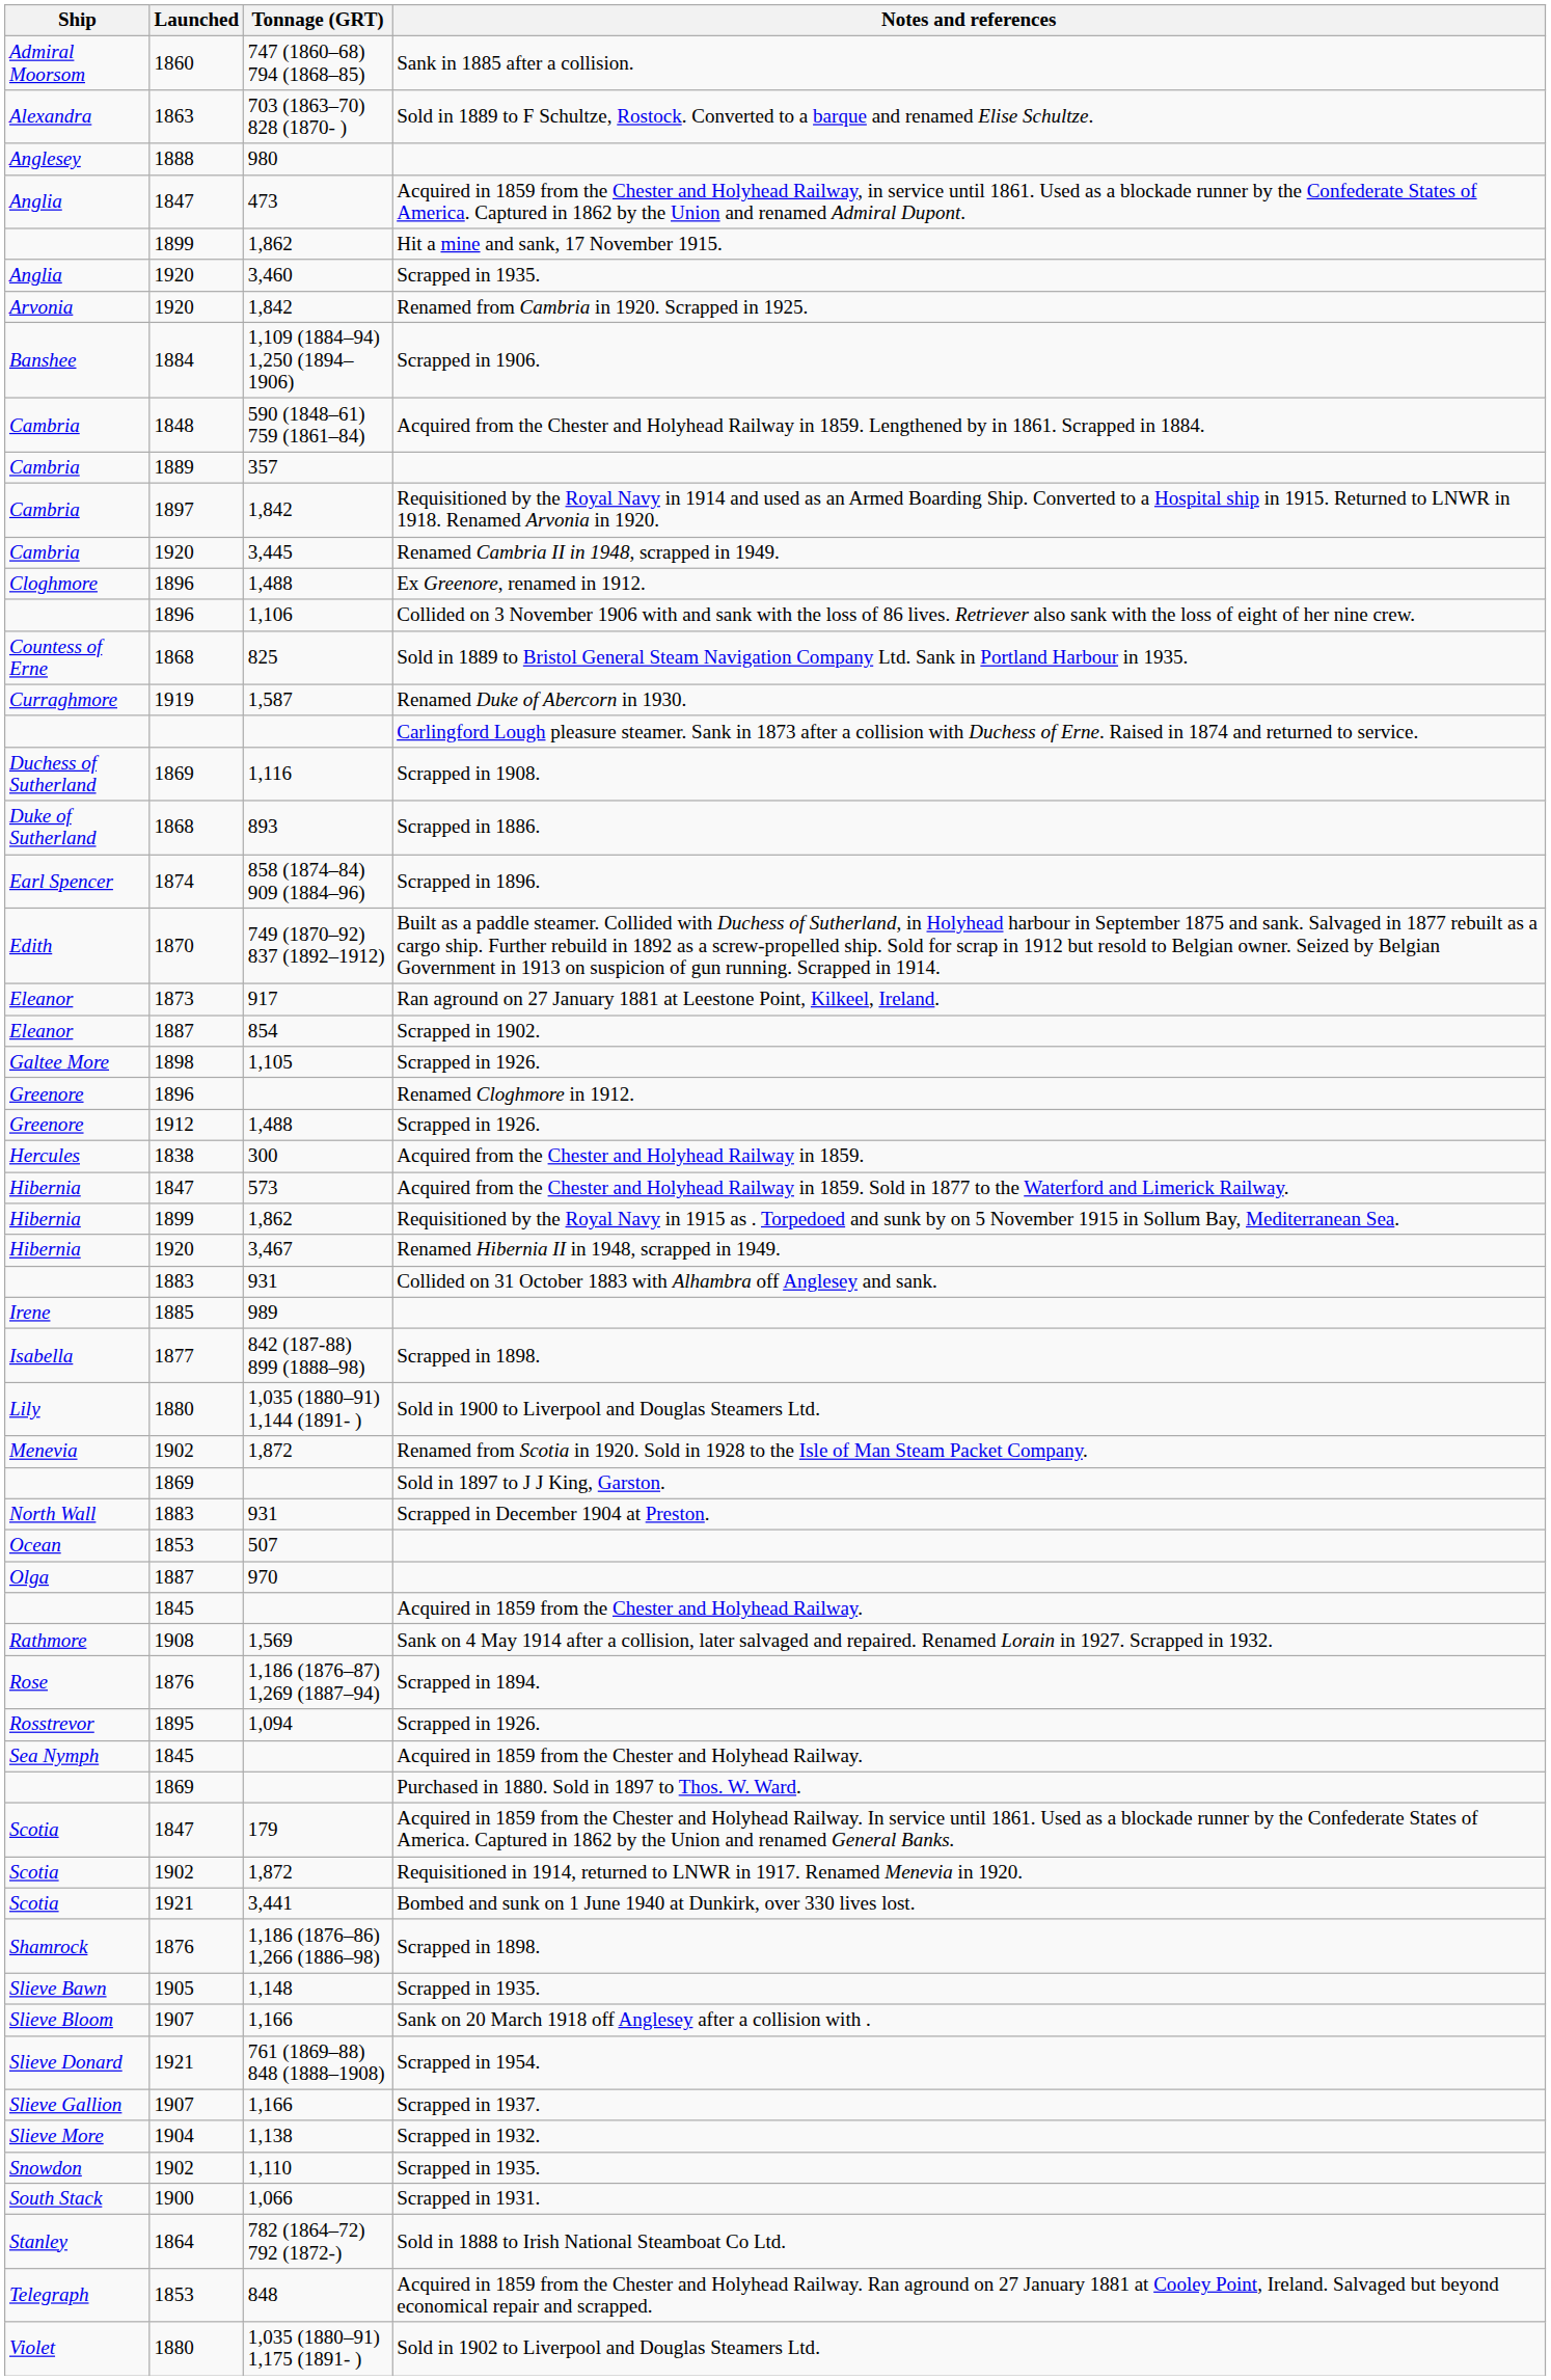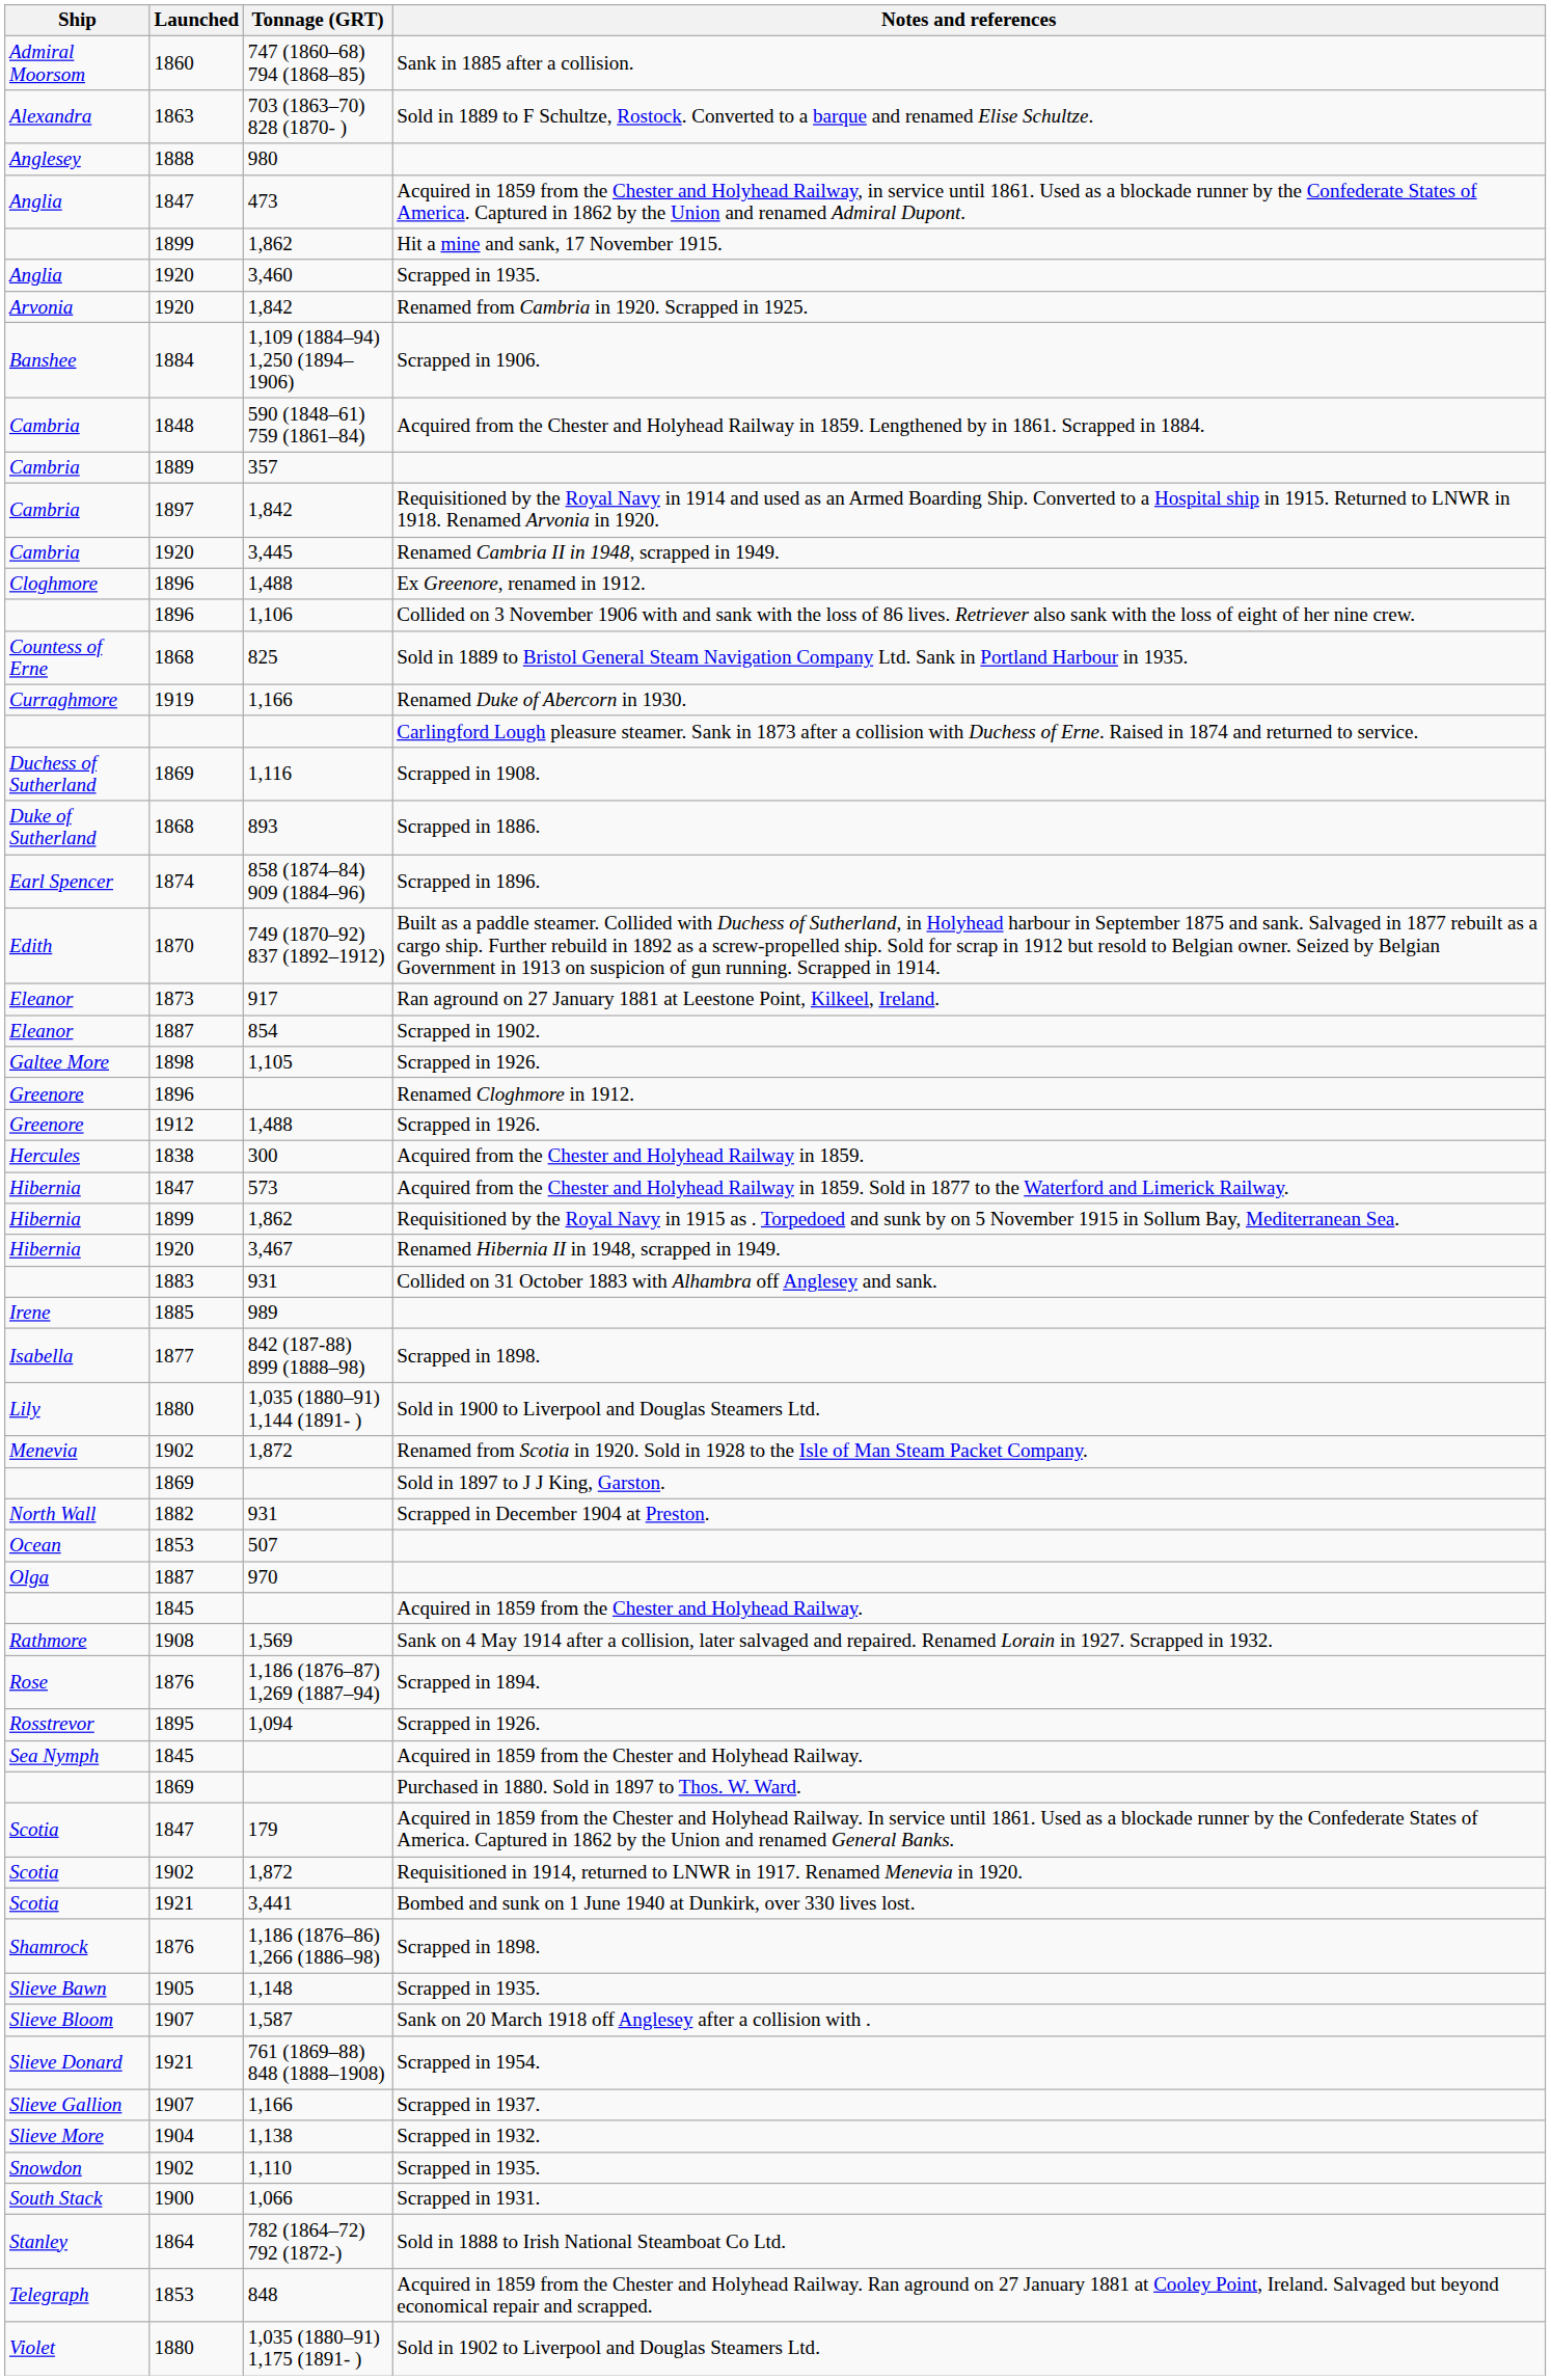 <table class="wikitable">
 <tr>
 <th>Ship</th>
 <th>Launched</th>
 <th>Tonnage (GRT)</th>
 <th>Notes and references</th>
 </tr>
 <tr>
 <td><a href='#'><em>Admiral Moorsom</em></a></td>
 <td>1860</td>
 <td>747 (1860–68)<br>794 (1868–85)</td>
 <td>Sank in 1885 after a collision.</td>
 </tr>
 <tr>
 <td><a href='#'><em>Alexandra</em></a></td>
 <td>1863</td>
 <td>703 (1863–70)<br>828 (1870- )</td>
 <td>Sold in 1889 to F Schultze, <a href='#'>Rostock</a>. Converted to a <a href='#'>barque</a> and renamed <em>Elise Schultze</em>.</td>
 </tr>
 <tr>
 <td><a href='#'><em>Anglesey</em></a></td>
 <td>1888</td>
 <td>980</td>
 <td></td>
 </tr>
 <tr>
 <td><a href='#'><em>Anglia</em></a></td>
 <td>1847</td>
 <td>473</td>
 <td>Acquired in 1859 from the <a href='#'>Chester and Holyhead Railway</a>, in service until 1861. Used as a blockade runner by the <a href='#'>Confederate States of America</a>. Captured in 1862 by the <a href='#'>Union</a> and renamed <em>Admiral Dupont</em>.</td>
 </tr>
 <tr>
 <td></td>
 <td>1899</td>
 <td>1,862</td>
 <td>Hit a <a href='#'>mine</a> and sank, 17 November 1915.</td>
 </tr>
 <tr>
 <td><a href='#'><em>Anglia</em></a></td>
 <td>1920</td>
 <td>3,460</td>
 <td>Scrapped in 1935.</td>
 </tr>
 <tr>
 <td><a href='#'><em>Arvonia</em></a></td>
 <td>1920</td>
 <td>1,842</td>
 <td>Renamed from <em>Cambria</em> in 1920. Scrapped in 1925.</td>
 </tr>
 <tr>
 <td><a href='#'><em>Banshee</em></a></td>
 <td>1884</td>
 <td>1,109 (1884–94)<br>1,250 (1894–1906)</td>
 <td>Scrapped in 1906.</td>
 </tr>
 <tr>
 <td><a href='#'><em>Cambria</em></a></td>
 <td>1848</td>
 <td>590 (1848–61)<br>759 (1861–84)</td>
 <td>Acquired from the Chester and Holyhead Railway in 1859. Lengthened by  in 1861. Scrapped in 1884.</td>
 </tr>
 <tr>
 <td><a href='#'><em>Cambria</em></a></td>
 <td>1889</td>
 <td>357</td>
 <td></td>
 </tr>
 <tr>
 <td><a href='#'><em>Cambria</em></a></td>
 <td>1897</td>
 <td>1,842</td>
 <td>Requisitioned by the <a href='#'>Royal Navy</a> in 1914 and used as an Armed Boarding Ship. Converted to a <a href='#'>Hospital ship</a> in 1915. Returned to LNWR in 1918. Renamed <em>Arvonia</em> in 1920.</td>
 </tr>
 <tr>
 <td><a href='#'><em>Cambria</em></a></td>
 <td>1920</td>
 <td>3,445</td>
 <td>Renamed <em>Cambria II in 1948</em>, scrapped in 1949.</td>
 </tr>
 <tr>
 <td><a href='#'><em>Cloghmore</em></a></td>
 <td>1896</td>
 <td>1,488</td>
 <td>Ex <em>Greenore</em>, renamed in 1912.</td>
 </tr>
 <tr>
 <td></td>
 <td>1896</td>
 <td>1,106</td>
 <td>Collided on 3 November 1906 with  and sank with the loss of 86 lives. <em>Retriever</em> also sank with the loss of eight of her nine crew.</td>
 </tr>
 <tr>
 <td><a href='#'><em>Countess of Erne</em></a></td>
 <td>1868</td>
 <td>825</td>
 <td>Sold in 1889 to <a href='#'>Bristol General Steam Navigation Company</a> Ltd. Sank in <a href='#'>Portland Harbour</a> in 1935.</td>
 </tr>
 <tr>
 <td><a href='#'><em>Curraghmore</em></a></td>
 <td>1919</td>
-<td>1,587</td>
+<td>1,166</td>
 <td>Renamed <em>Duke of Abercorn</em> in 1930.</td>
 </tr>
 <tr>
 <td></td>
 <td></td>
 <td></td>
 <td><a href='#'>Carlingford Lough</a> pleasure steamer. Sank in 1873 after a collision with <em>Duchess of Erne</em>. Raised in 1874 and returned to service.</td>
 </tr>
 <tr>
 <td><a href='#'><em>Duchess of Sutherland</em></a></td>
 <td>1869</td>
 <td>1,116</td>
 <td>Scrapped in 1908.</td>
 </tr>
 <tr>
 <td><a href='#'><em>Duke of Sutherland</em></a></td>
 <td>1868</td>
 <td>893</td>
 <td>Scrapped in 1886.</td>
 </tr>
 <tr>
 <td><a href='#'><em>Earl Spencer</em></a></td>
 <td>1874</td>
 <td>858 (1874–84)<br>909 (1884–96)</td>
 <td>Scrapped in 1896.</td>
 </tr>
 <tr>
 <td><a href='#'><em>Edith</em></a></td>
 <td>1870</td>
 <td>749 (1870–92)<br>837 (1892–1912)</td>
 <td>Built as a paddle steamer. Collided with <em>Duchess of Sutherland</em>, in <a href='#'>Holyhead</a> harbour in September 1875 and sank. Salvaged in 1877 rebuilt as a cargo ship. Further rebuild in 1892 as a screw-propelled ship. Sold for scrap in 1912 but resold to Belgian owner. Seized by Belgian Government in 1913 on suspicion of gun running. Scrapped in 1914.</td>
 </tr>
 <tr>
 <td><a href='#'><em>Eleanor</em></a></td>
 <td>1873</td>
 <td>917</td>
 <td>Ran aground on 27 January 1881 at Leestone Point, <a href='#'>Kilkeel</a>, <a href='#'>Ireland</a>.</td>
 </tr>
 <tr>
 <td><a href='#'><em>Eleanor</em></a></td>
 <td>1887</td>
 <td>854</td>
 <td>Scrapped in 1902.</td>
 </tr>
 <tr>
 <td><a href='#'><em>Galtee More</em></a></td>
 <td>1898</td>
 <td>1,105</td>
 <td>Scrapped in 1926.</td>
 </tr>
 <tr>
 <td><a href='#'><em>Greenore</em></a></td>
 <td>1896</td>
 <td></td>
 <td>Renamed <em>Cloghmore</em> in 1912.</td>
 </tr>
 <tr>
 <td><a href='#'><em>Greenore</em></a></td>
 <td>1912</td>
 <td>1,488</td>
 <td>Scrapped in 1926.</td>
 </tr>
 <tr>
 <td><a href='#'><em>Hercules</em></a></td>
 <td>1838</td>
 <td>300</td>
 <td>Acquired from the <a href='#'>Chester and Holyhead Railway</a> in 1859.</td>
 </tr>
 <tr>
 <td><a href='#'><em>Hibernia</em></a></td>
 <td>1847</td>
 <td>573</td>
 <td>Acquired from the <a href='#'>Chester and Holyhead Railway</a> in 1859. Sold in 1877 to the <a href='#'>Waterford and Limerick Railway</a>.</td>
 </tr>
 <tr>
 <td><a href='#'><em>Hibernia</em></a></td>
 <td>1899</td>
 <td>1,862</td>
 <td>Requisitioned by the <a href='#'>Royal Navy</a> in 1915 as . <a href='#'>Torpedoed</a> and sunk by  on 5 November 1915 in Sollum Bay, <a href='#'>Mediterranean Sea</a>.</td>
 </tr>
 <tr>
 <td><a href='#'><em>Hibernia</em></a></td>
 <td>1920</td>
 <td>3,467</td>
 <td>Renamed <em>Hibernia II</em> in 1948, scrapped in 1949.</td>
 </tr>
 <tr>
 <td></td>
 <td>1883</td>
 <td>931</td>
 <td>Collided on 31 October 1883 with <em>Alhambra</em> off <a href='#'>Anglesey</a> and sank.</td>
 </tr>
 <tr>
 <td><a href='#'><em>Irene</em></a></td>
 <td>1885</td>
 <td>989</td>
 <td></td>
 </tr>
 <tr>
 <td><a href='#'><em>Isabella</em></a></td>
 <td>1877</td>
 <td>842 (187-88)<br>899 (1888–98)</td>
 <td>Scrapped in 1898.</td>
 </tr>
 <tr>
 <td><a href='#'><em>Lily</em></a></td>
 <td>1880</td>
 <td>1,035 (1880–91)<br>1,144 (1891- )</td>
 <td>Sold in 1900 to Liverpool and Douglas Steamers Ltd.</td>
 </tr>
 <tr>
 <td><a href='#'><em>Menevia</em></a></td>
 <td>1902</td>
 <td>1,872</td>
 <td>Renamed from <em>Scotia</em> in 1920. Sold in 1928 to the <a href='#'>Isle of Man Steam Packet Company</a>.</td>
 </tr>
 <tr>
 <td></td>
 <td>1869</td>
 <td></td>
 <td>Sold in 1897 to J J King, <a href='#'>Garston</a>.</td>
 </tr>
 <tr>
 <td><a href='#'><em>North Wall</em></a></td>
-<td>1883</td>
+<td>1882</td>
 <td>931</td>
 <td>Scrapped in December 1904 at <a href='#'>Preston</a>.</td>
 </tr>
 <tr>
 <td><a href='#'><em>Ocean</em></a></td>
 <td>1853</td>
 <td>507</td>
 <td></td>
 </tr>
 <tr>
 <td><a href='#'><em>Olga</em></a></td>
 <td>1887</td>
 <td>970</td>
 <td></td>
 </tr>
 <tr>
 <td></td>
 <td>1845</td>
 <td></td>
 <td>Acquired in 1859 from the <a href='#'>Chester and Holyhead Railway</a>.</td>
 </tr>
 <tr>
 <td><a href='#'><em>Rathmore</em></a></td>
 <td>1908</td>
 <td>1,569</td>
 <td>Sank on 4 May 1914 after a collision, later salvaged and repaired. Renamed <em>Lorain</em> in 1927. Scrapped in 1932.</td>
 </tr>
 <tr>
 <td><a href='#'><em>Rose</em></a></td>
 <td>1876</td>
 <td>1,186 (1876–87)<br>1,269 (1887–94)</td>
 <td>Scrapped in 1894.</td>
 </tr>
 <tr>
 <td><a href='#'><em>Rosstrevor</em></a></td>
 <td>1895</td>
 <td>1,094</td>
 <td>Scrapped in 1926.</td>
 </tr>
 <tr>
 <td><a href='#'><em>Sea Nymph</em></a></td>
 <td>1845</td>
 <td></td>
 <td>Acquired in 1859 from the Chester and Holyhead Railway.</td>
 </tr>
 <tr>
 <td></td>
 <td>1869</td>
 <td></td>
 <td>Purchased in 1880. Sold in 1897 to <a href='#'>Thos. W. Ward</a>.</td>
 </tr>
 <tr>
 <td><a href='#'><em>Scotia</em></a></td>
 <td>1847</td>
 <td>179</td>
 <td>Acquired in 1859 from the Chester and Holyhead Railway. In service until 1861. Used as a blockade runner by the Confederate States of America. Captured in 1862 by the Union and renamed <em>General Banks.</em></td>
 </tr>
 <tr>
 <td><a href='#'><em>Scotia</em></a></td>
 <td>1902</td>
 <td>1,872</td>
 <td>Requisitioned in 1914, returned to LNWR in 1917. Renamed <em>Menevia</em> in 1920.</td>
 </tr>
 <tr>
 <td><a href='#'><em>Scotia</em></a></td>
 <td>1921</td>
 <td>3,441</td>
 <td>Bombed and sunk on 1 June 1940 at Dunkirk, over 330 lives lost.</td>
 </tr>
 <tr>
 <td><a href='#'><em>Shamrock</em></a></td>
 <td>1876</td>
 <td>1,186 (1876–86)<br>1,266 (1886–98)</td>
 <td>Scrapped in 1898.</td>
 </tr>
 <tr>
 <td><a href='#'><em>Slieve Bawn</em></a></td>
 <td>1905</td>
 <td>1,148</td>
 <td>Scrapped in 1935.</td>
 </tr>
 <tr>
 <td><a href='#'><em>Slieve Bloom</em></a></td>
 <td>1907</td>
-<td>1,166</td>
+<td>1,587</td>
 <td>Sank on 20 March 1918 off <a href='#'>Anglesey</a> after a collision with .</td>
 </tr>
 <tr>
 <td><a href='#'><em>Slieve Donard</em></a></td>
 <td>1921</td>
 <td>761 (1869–88)<br>848 (1888–1908)</td>
 <td>Scrapped in 1954.</td>
 </tr>
 <tr>
 <td><a href='#'><em>Slieve Gallion</em></a></td>
 <td>1907</td>
 <td>1,166</td>
 <td>Scrapped in 1937.</td>
 </tr>
 <tr>
 <td><a href='#'><em>Slieve More</em></a></td>
 <td>1904</td>
 <td>1,138</td>
 <td>Scrapped in 1932.</td>
 </tr>
 <tr>
 <td><a href='#'><em>Snowdon</em></a></td>
 <td>1902</td>
 <td>1,110</td>
 <td>Scrapped in 1935.</td>
 </tr>
 <tr>
 <td><a href='#'><em>South Stack</em></a></td>
 <td>1900</td>
 <td>1,066</td>
 <td>Scrapped in 1931.</td>
 </tr>
 <tr>
 <td><a href='#'><em>Stanley</em></a></td>
 <td>1864</td>
 <td>782 (1864–72)<br>792 (1872-)</td>
 <td>Sold in 1888 to Irish National Steamboat Co Ltd.</td>
 </tr>
 <tr>
 <td><a href='#'><em>Telegraph</em></a></td>
 <td>1853</td>
 <td>848</td>
 <td>Acquired in 1859 from the Chester and Holyhead Railway. Ran aground on 27 January 1881 at <a href='#'>Cooley Point</a>, Ireland. Salvaged but beyond economical repair and scrapped.</td>
 </tr>
 <tr>
 <td><a href='#'><em>Violet</em></a></td>
 <td>1880</td>
 <td>1,035 (1880–91)<br>1,175 (1891- )</td>
 <td>Sold in 1902 to Liverpool and Douglas Steamers Ltd.</td>
 </tr>
 </table>
